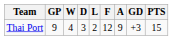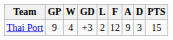 <table class="wikitable" style="text-align:center;">
 <tr>
 <th>Team</th>
 <th>GP</th>
 <th>W</th>
-<th>D</th>
+<th>GD</th>
 <th>L</th>
 <th>F</th>
 <th>A</th>
-<th>GD</th>
+<th>D</th>
 <th>PTS</th>
 </tr>
 <tr style="">
 <td><a href='#'>Thai Port</a></td>
 <td>9</td>
 <td>4</td>
-<td>3</td>
+<td>+3</td>
 <td>2</td>
 <td>12</td>
 <td>9</td>
-<td>+3</td>
+<td>3</td>
 <td>15</td>
 </tr>
 </table>
